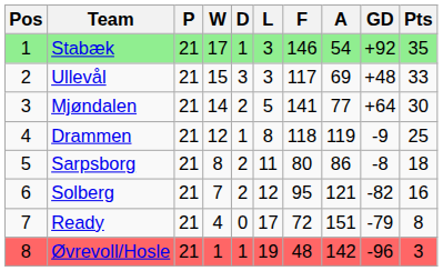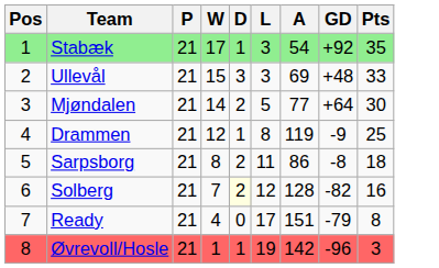 <table class="wikitable sortable" style="text-align: center;">
 <tr>
 <th>Pos</th>
 <th>Team</th>
 <th>P</th>
 <th>W</th>
 <th>D</th>
 <th>L</th>
-<th>F</th>
 <th>A</th>
 <th>GD</th>
 <th>Pts</th>
 </tr>
 <tr style="background:#90EE90;">
 <td>1</td>
 <td align="left"><a href='#'>Stabæk</a></td>
 <td>21</td>
 <td>17</td>
 <td>1</td>
 <td>3</td>
-<td>146</td>
 <td>54</td>
 <td>+92</td>
 <td>35</td>
 </tr>
 <tr>
 <td>2</td>
 <td align="left"><a href='#'>Ullevål</a></td>
 <td>21</td>
 <td>15</td>
 <td>3</td>
 <td>3</td>
-<td>117</td>
 <td>69</td>
 <td>+48</td>
 <td>33</td>
 </tr>
 <tr>
 <td>3</td>
 <td align="left"><a href='#'>Mjøndalen</a></td>
 <td>21</td>
 <td>14</td>
 <td>2</td>
 <td>5</td>
-<td>141</td>
 <td>77</td>
 <td>+64</td>
 <td>30</td>
 </tr>
 <tr>
 <td>4</td>
 <td align="left"><a href='#'>Drammen</a></td>
 <td>21</td>
 <td>12</td>
 <td>1</td>
 <td>8</td>
-<td>118</td>
 <td>119</td>
 <td>-9</td>
 <td>25</td>
 </tr>
 <tr>
 <td>5</td>
 <td align="left"><a href='#'>Sarpsborg</a></td>
 <td>21</td>
 <td>8</td>
 <td>2</td>
 <td>11</td>
-<td>80</td>
 <td>86</td>
 <td>-8</td>
 <td>18</td>
 </tr>
 <tr>
 <td>6</td>
 <td align="left"><a href='#'>Solberg</a></td>
 <td>21</td>
 <td>7</td>
-<td>2</td>
+<td style="background: lightyellow;">2</td>
 <td>12</td>
-<td>95</td>
-<td>121</td>
+<td>128</td>
 <td>-82</td>
 <td>16</td>
 </tr>
 <tr>
 <td>7</td>
 <td align="left"><a href='#'>Ready</a></td>
 <td>21</td>
 <td>4</td>
 <td>0</td>
 <td>17</td>
-<td>72</td>
 <td>151</td>
 <td>-79</td>
 <td>8</td>
 </tr>
 <tr style="background:#FF6666;">
 <td>8</td>
 <td align="left"><a href='#'>Øvrevoll/Hosle</a></td>
 <td>21</td>
 <td>1</td>
 <td>1</td>
 <td>19</td>
-<td>48</td>
 <td>142</td>
 <td>-96</td>
 <td>3</td>
 </tr>
 </table>
